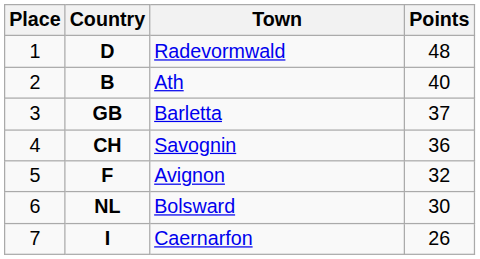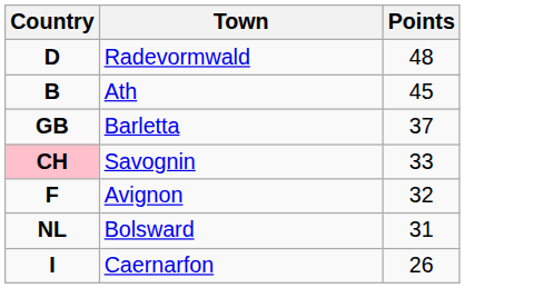 <table class="wikitable">
 <tr>
-<th width="25">Place</th>
 <th width="25">Country</th>
 <th width="200">Town</th>
 <th width="25">Points</th>
 </tr>
 <tr>
-<td align="center">1</td>
 <td align="center"><strong>D</strong></td>
 <td align="left"><a href='#'>Radevormwald</a></td>
 <td align="center">48</td>
 </tr>
 <tr>
-<td align="center">2</td>
 <td align="center"><strong>B</strong></td>
 <td align="left"><a href='#'>Ath</a></td>
-<td align="center">40</td>
+<td align="center">45</td>
 </tr>
 <tr>
-<td align="center">3</td>
 <td align="center"><strong>GB</strong></td>
 <td align="left"><a href='#'>Barletta</a></td>
 <td align="center">37</td>
 </tr>
 <tr>
-<td align="center">4</td>
-<td align="center"><strong>CH</strong></td>
+<td align="center" style="background: pink;"><strong>CH</strong></td>
 <td align="left"><a href='#'>Savognin</a></td>
-<td align="center">36</td>
+<td align="center">33</td>
 </tr>
 <tr>
-<td align="center">5</td>
 <td align="center"><strong>F</strong></td>
 <td align="left"><a href='#'>Avignon</a></td>
 <td align="center">32</td>
 </tr>
 <tr>
-<td align="center">6</td>
 <td align="center"><strong>NL</strong></td>
 <td align="left"><a href='#'>Bolsward</a></td>
-<td align="center">30</td>
+<td align="center">31</td>
 </tr>
 <tr>
-<td align="center">7</td>
 <td align="center"><strong>I</strong></td>
 <td align="left"><a href='#'>Caernarfon</a></td>
 <td align="center">26</td>
 </tr>
 </table>
